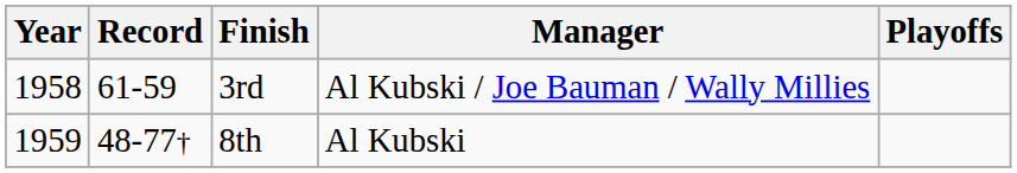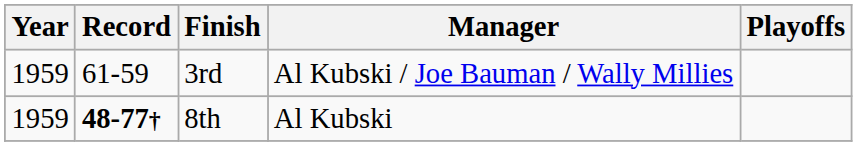 <table class="wikitable">
 <tr>
 <th>Year</th>
 <th>Record</th>
 <th>Finish</th>
 <th>Manager</th>
 <th>Playoffs</th>
 </tr>
 <tr>
-<td>1958</td>
+<td>1959</td>
 <td>61-59</td>
 <td>3rd</td>
 <td>Al Kubski / <a href='#'>Joe Bauman</a> / <a href='#'>Wally Millies</a></td>
 <td></td>
 </tr>
 <tr>
 <td>1959</td>
-<td>48-77<small>†</small></td>
+<td><strong>48-77<small>†</small></strong></td>
 <td>8th</td>
 <td>Al Kubski</td>
 <td></td>
 </tr>
 </table>
